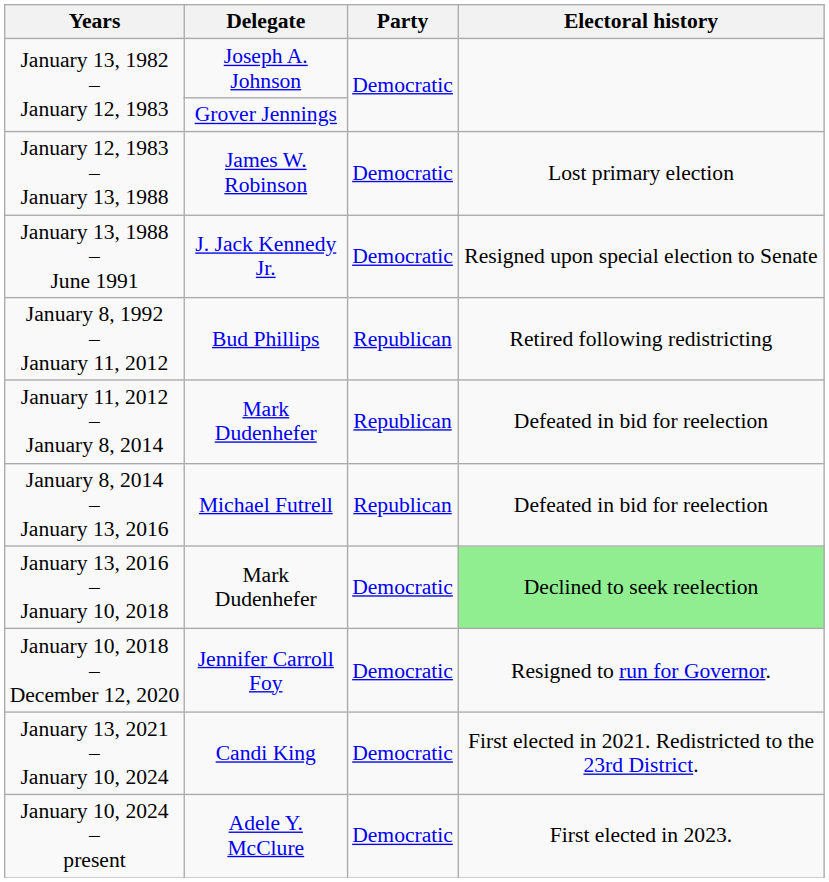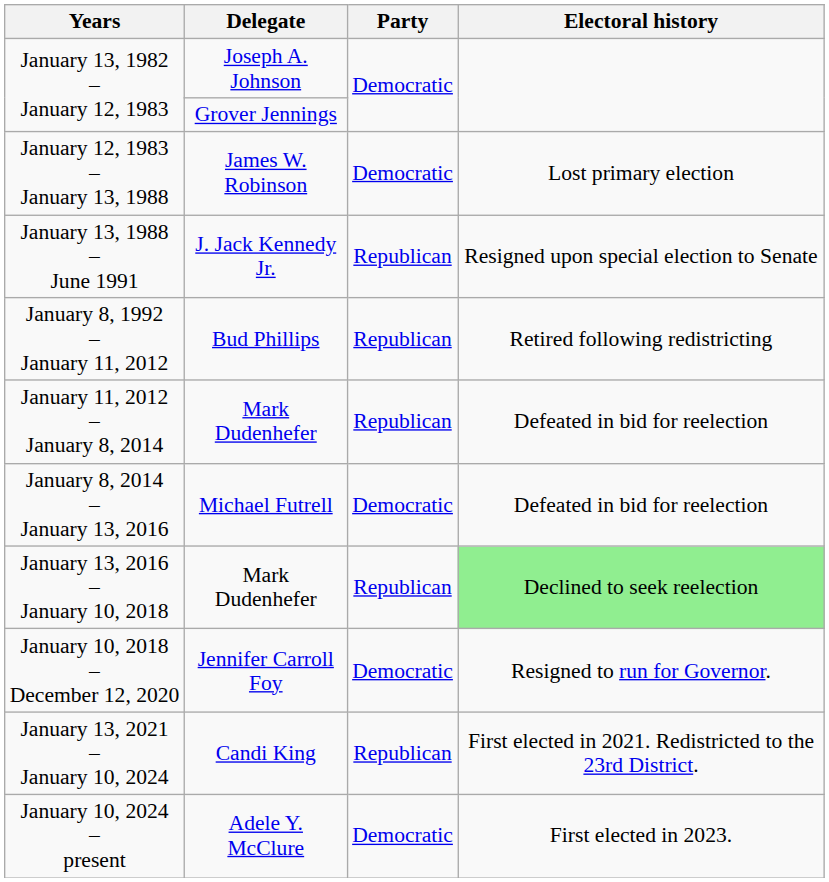 <table class=wikitable style="text-align:center">
 <tr valign=bottom>
 <th>Years</th>
 <th colspan=1>Delegate</th>
 <th>Party</th>
 <th>Electoral history</th>
 </tr>
 <tr>
 <td rowspan=2 nowrap><span>January 13, 1982</span><br>–<br><span>January 12, 1983</span></td>
 <td><a href='#'>Joseph A. Johnson</a></td>
 <td rowspan=2  ><a href='#'>Democratic</a></td>
 <td rowspan=2></td>
 </tr>
 <tr>
 <td><a href='#'>Grover Jennings</a></td>
 </tr>
 <tr>
 <td nowrap><span>January 12, 1983</span><br>–<br><span>January 13, 1988</span></td>
 <td><a href='#'>James W. Robinson</a></td>
 <td><a href='#'>Democratic</a></td>
 <td>Lost primary election</td>
 </tr>
 <tr>
 <td nowrap><span>January 13, 1988</span><br>–<br><span>June 1991</span></td>
 <td><a href='#'>J. Jack Kennedy Jr.</a></td>
-<td><a href='#'>Democratic</a></td>
+<td><a href='#'>Republican</a></td>
 <td>Resigned upon special election to Senate</td>
 </tr>
 <tr>
 <td nowrap><span>January 8, 1992</span><br>–<br><span>January 11, 2012</span></td>
 <td><a href='#'>Bud Phillips</a></td>
 <td><a href='#'>Republican</a></td>
 <td>Retired following redistricting</td>
 </tr>
 <tr>
 <td nowrap><span>January 11, 2012</span><br>–<br><span>January 8, 2014</span></td>
 <td><a href='#'>Mark Dudenhefer</a></td>
 <td><a href='#'>Republican</a></td>
 <td>Defeated in bid for reelection</td>
 </tr>
 <tr>
 <td nowrap><span>January 8, 2014</span><br>–<br><span>January 13, 2016</span></td>
 <td><a href='#'>Michael Futrell</a></td>
-<td><a href='#'>Republican</a></td>
+<td><a href='#'>Democratic</a></td>
 <td>Defeated in bid for reelection</td>
 </tr>
 <tr>
 <td nowrap><span>January 13, 2016</span><br>–<br><span>January 10, 2018</span></td>
 <td>Mark Dudenhefer</td>
-<td><a href='#'>Democratic</a></td>
+<td><a href='#'>Republican</a></td>
 <td style="background: lightgreen;">Declined to seek reelection</td>
 </tr>
 <tr>
 <td nowrap><span>January 10, 2018</span><br>–<br><span>December 12, 2020</span></td>
 <td><a href='#'>Jennifer Carroll Foy</a></td>
 <td><a href='#'>Democratic</a></td>
 <td>Resigned to <a href='#'>run for Governor</a>.</td>
 </tr>
 <tr>
 <td nowrap><span>January 13, 2021</span><br>–<br><span>January 10, 2024</span></td>
 <td><a href='#'>Candi King</a></td>
-<td><a href='#'>Democratic</a></td>
+<td><a href='#'>Republican</a></td>
 <td>First elected in 2021. Redistricted to the <a href='#'>23rd District</a>.</td>
 </tr>
 <tr>
 <td nowrap><span>January 10, 2024</span><br>–<br><span>present</span></td>
 <td><a href='#'>Adele Y. McClure</a></td>
 <td><a href='#'>Democratic</a></td>
 <td>First elected in 2023.</td>
 </tr>
 </table>
